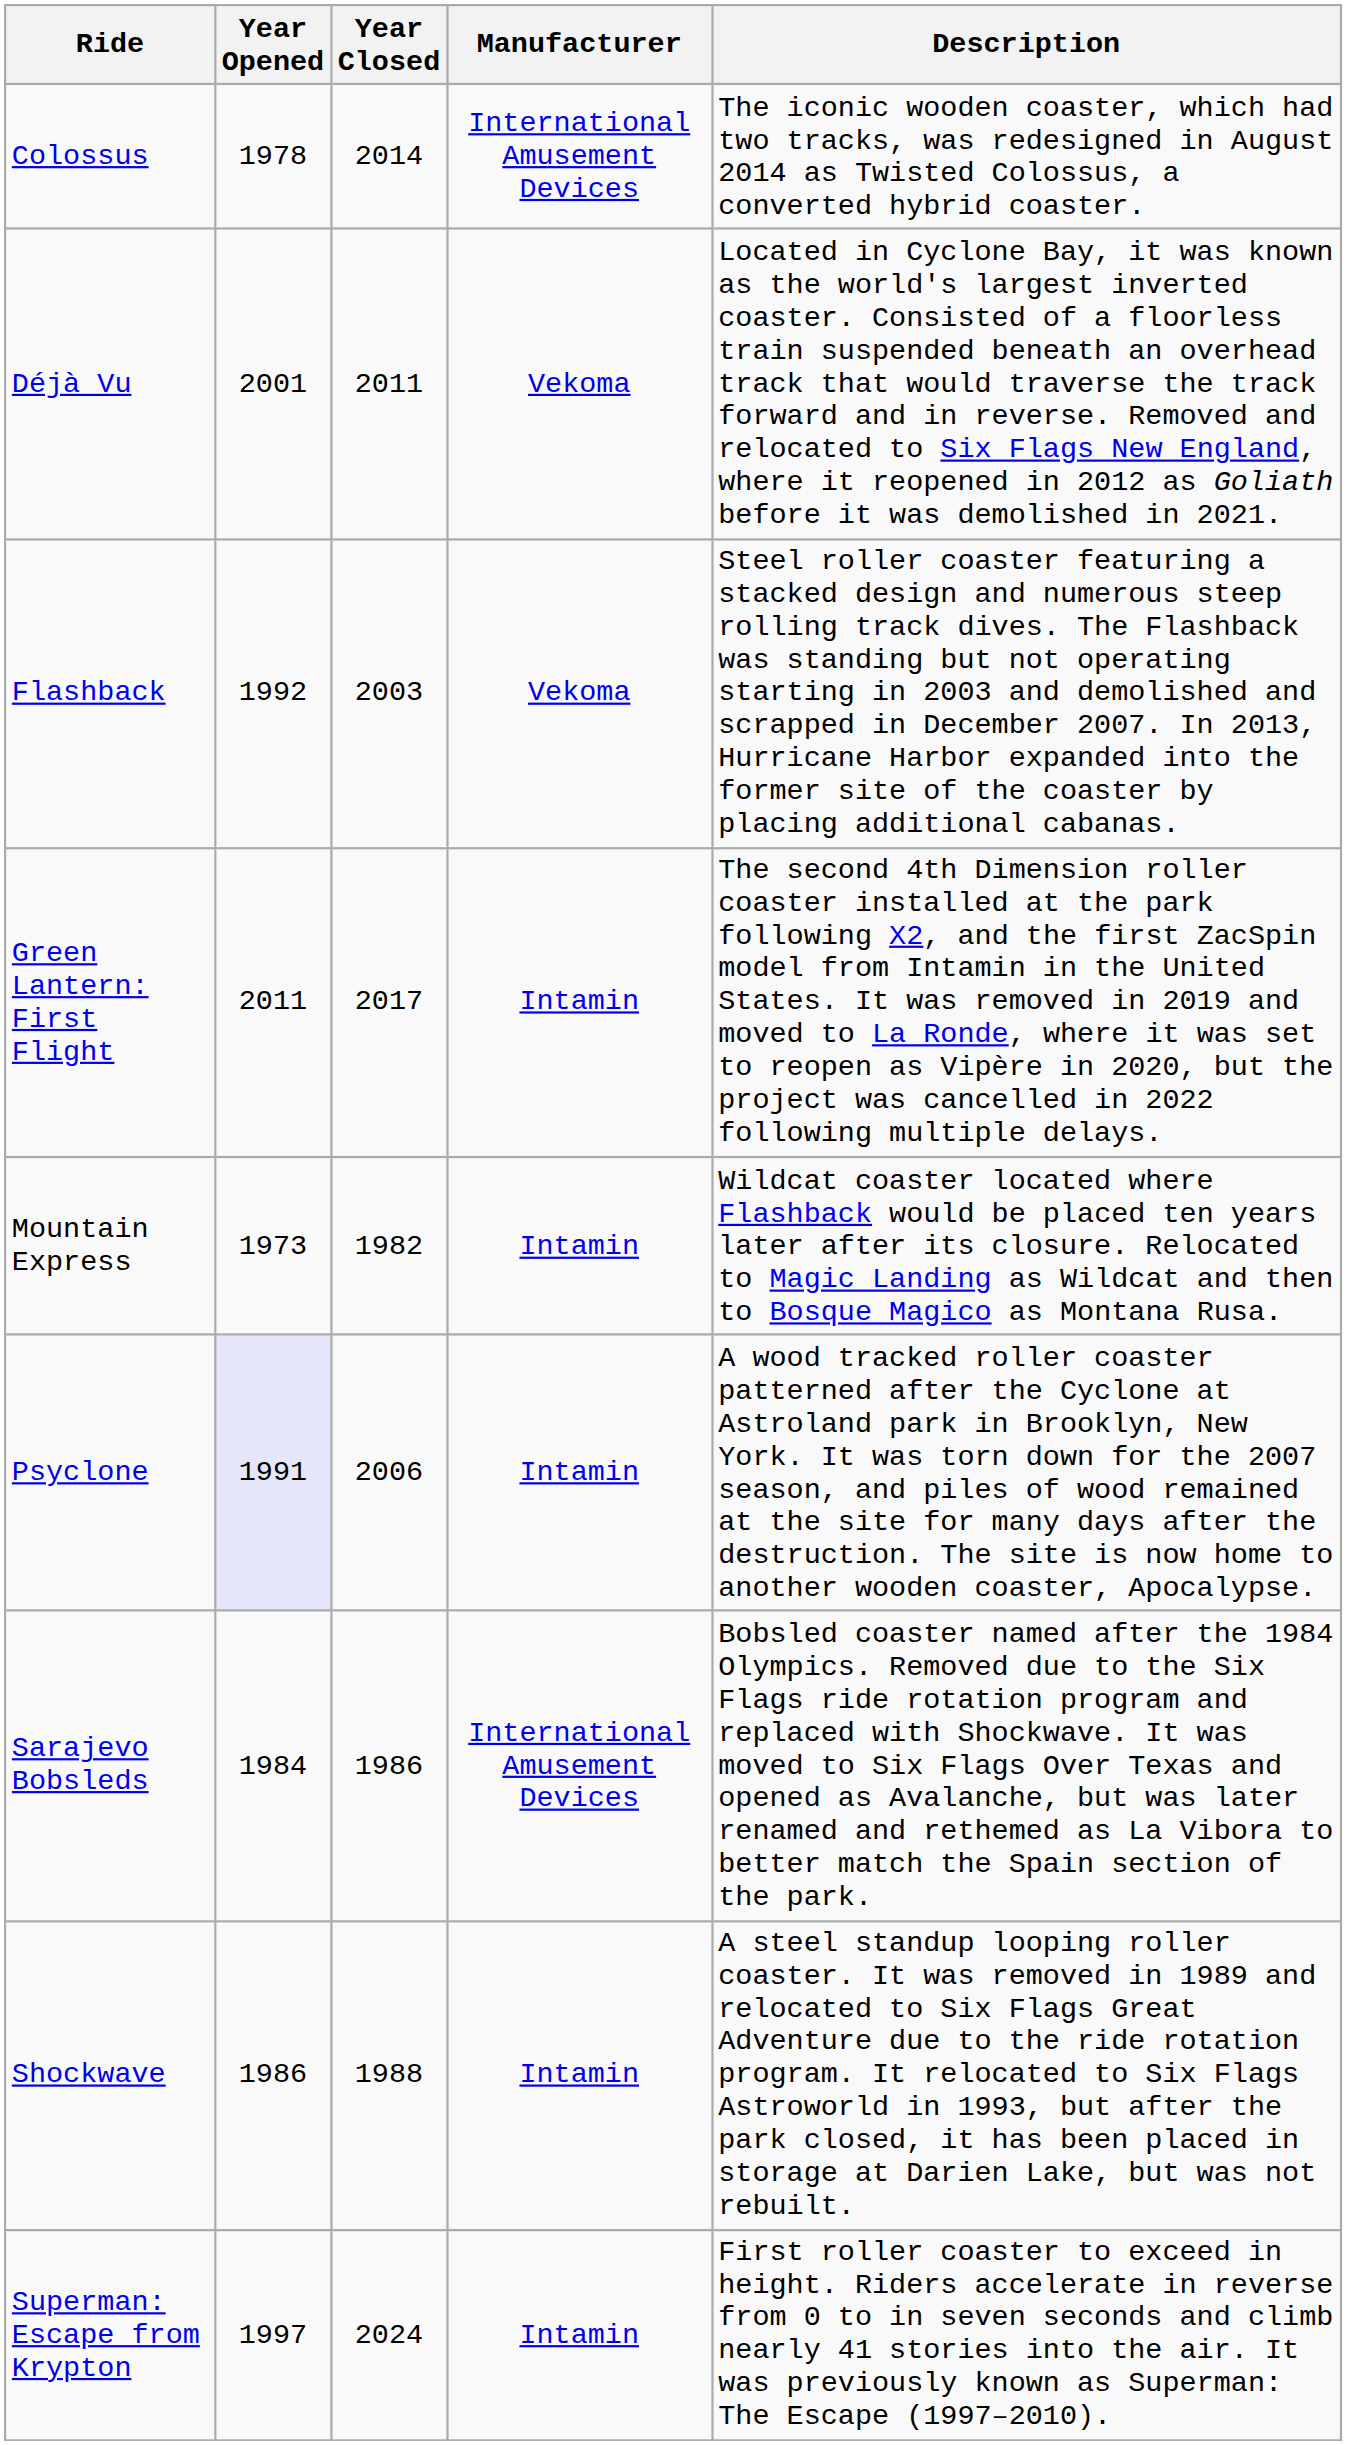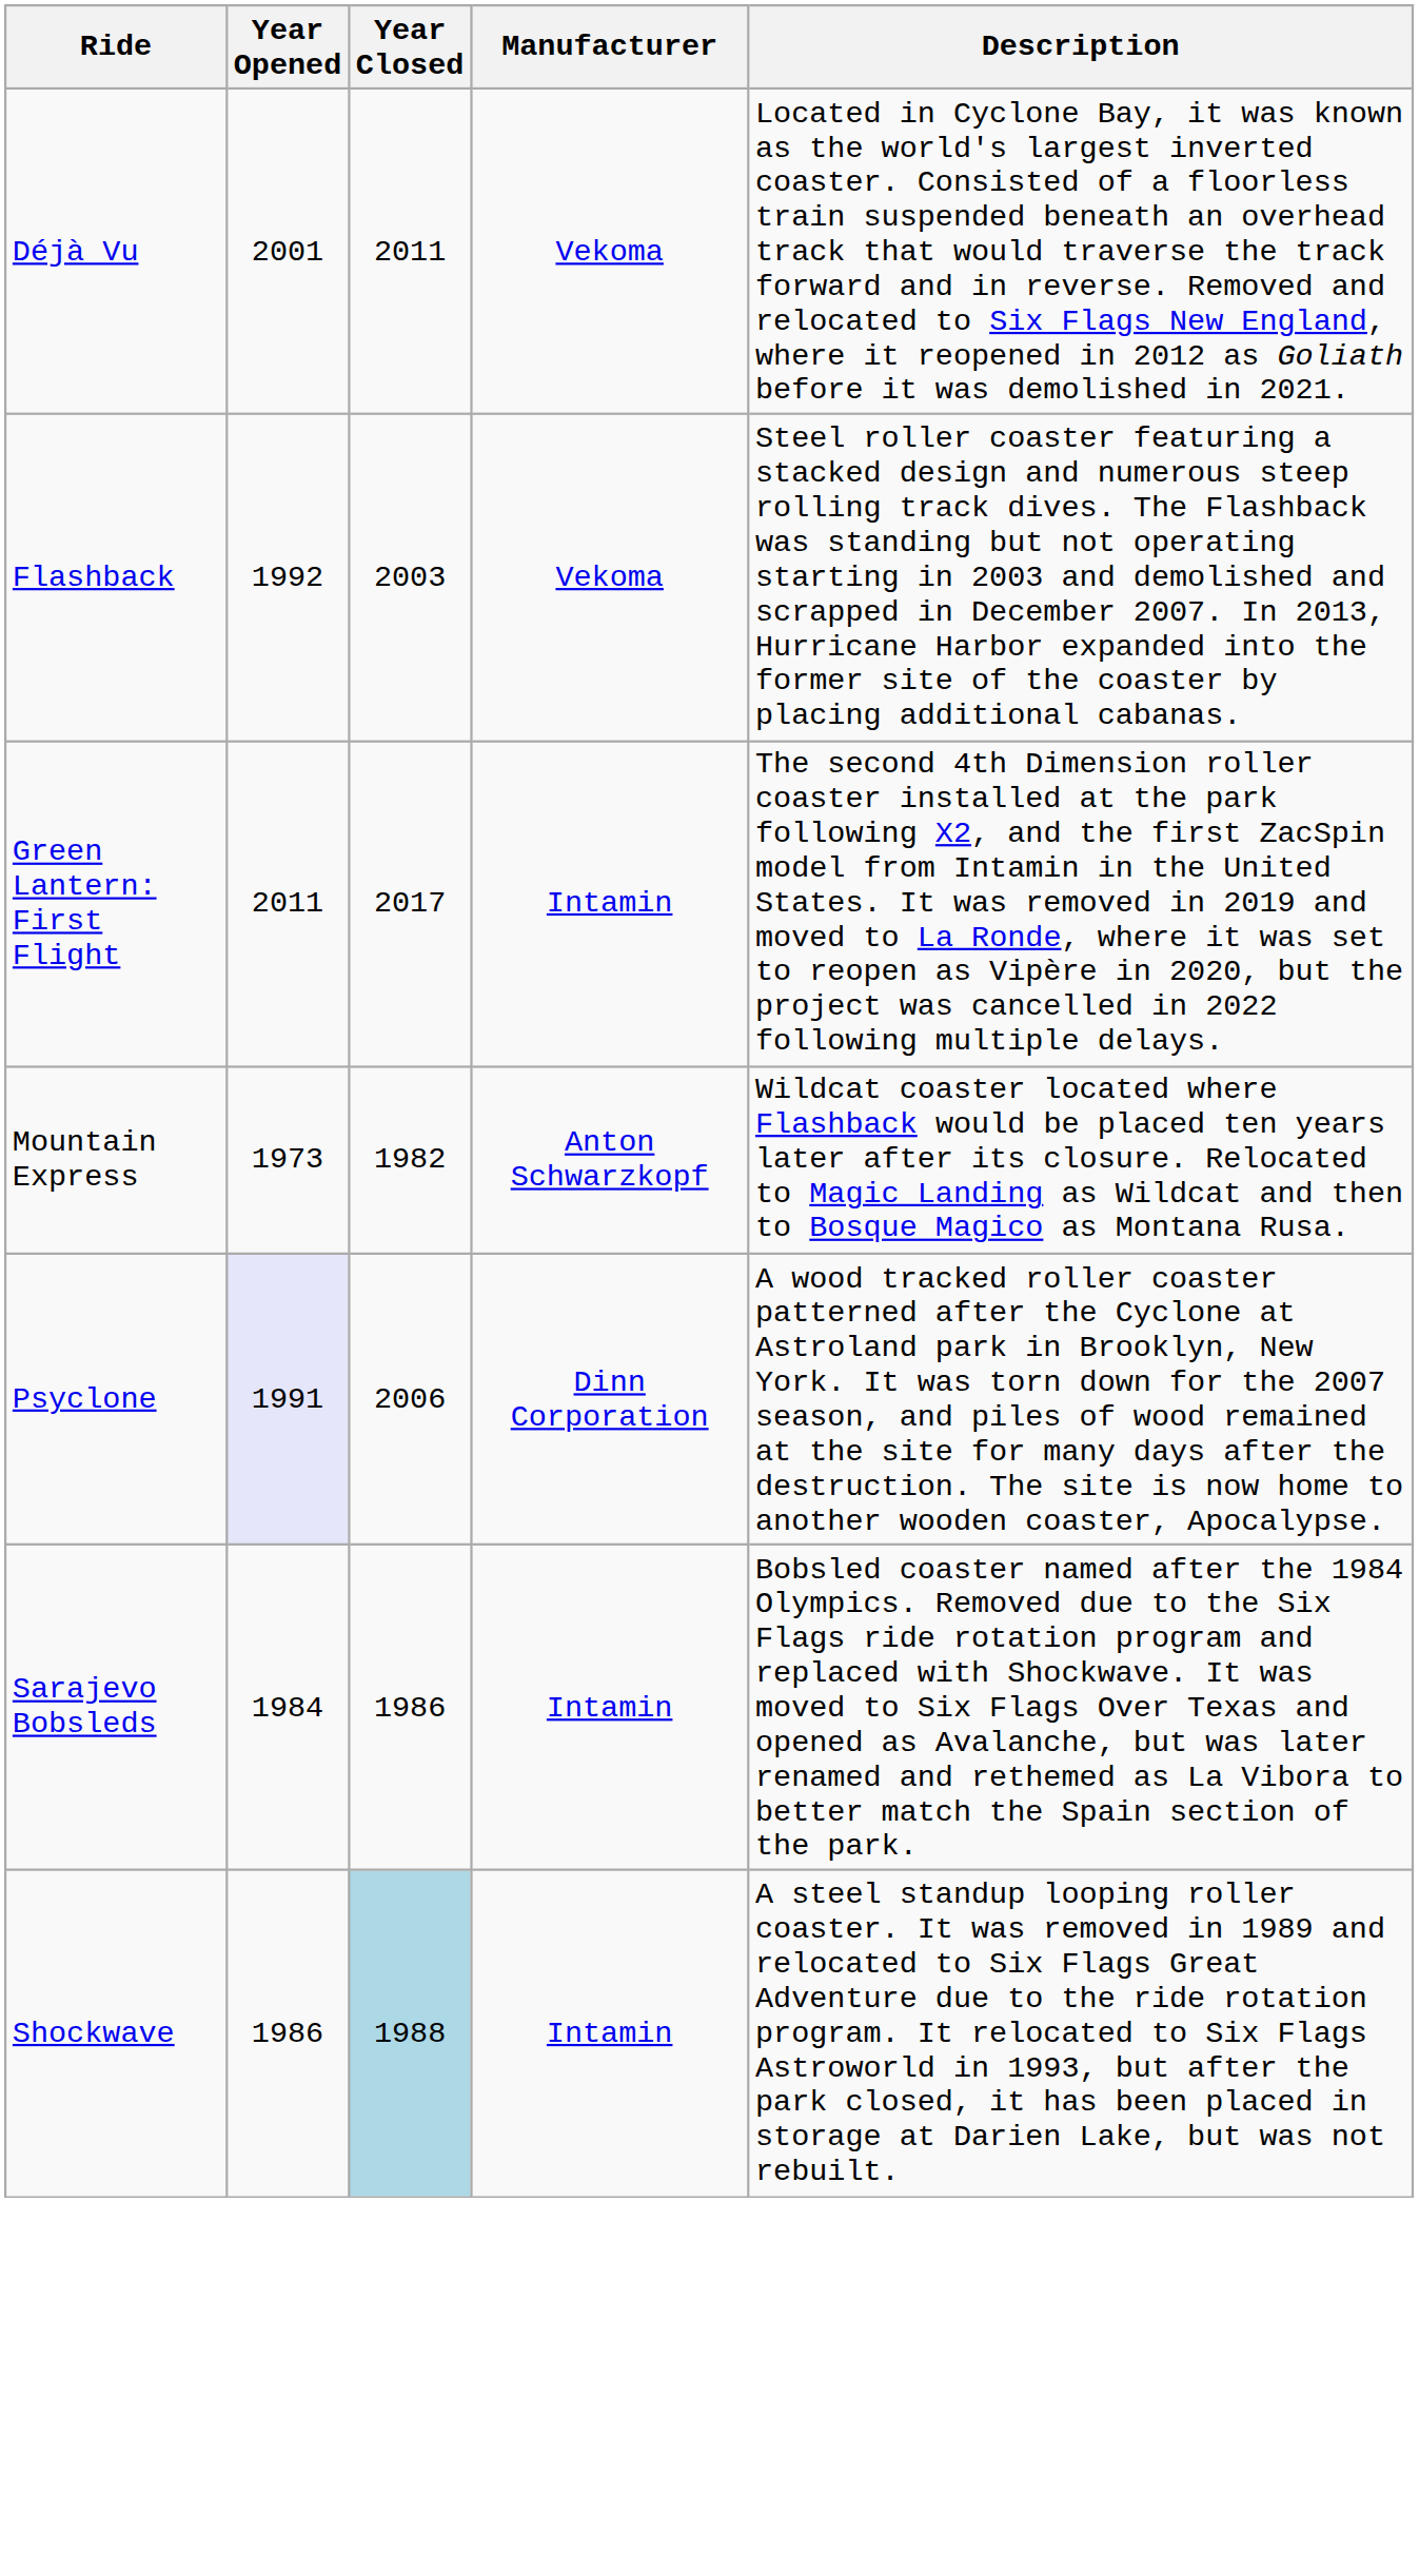 <table class="wikitable sortable">
 <tr>
 <th style="width:16%;">Ride</th>
 <th style="width:7%;">Year Opened</th>
 <th style="width:7%;">Year Closed</th>
 <th style="width:20%;">Manufacturer</th>
 <th style="width:65%;">Description</th>
-</tr>
-<tr>
-<td><a href='#'>Colossus</a></td>
-<td style="text-align:center">1978</td>
-<td style="text-align:center">2014</td>
-<td style="text-align:center"><a href='#'>International Amusement Devices</a></td>
-<td>The iconic wooden coaster, which had two tracks, was redesigned in August 2014 as Twisted Colossus, a converted hybrid coaster.</td>
 </tr>
 <tr>
 <td><a href='#'>Déjà Vu</a></td>
 <td style="text-align:center">2001</td>
 <td style="text-align:center">2011</td>
 <td style="text-align:center"><a href='#'>Vekoma</a></td>
 <td>Located in Cyclone Bay, it was known as the world's largest inverted coaster. Consisted of a floorless train suspended beneath an overhead track that would traverse the track forward and in reverse. Removed and relocated to <a href='#'>Six Flags New England</a>, where it reopened in 2012 as <em>Goliath</em> before it was demolished in 2021.</td>
 </tr>
 <tr>
 <td><a href='#'>Flashback</a></td>
 <td style="text-align:center">1992</td>
 <td style="text-align:center">2003</td>
 <td style="text-align:center"><a href='#'>Vekoma</a></td>
 <td>Steel roller coaster featuring a stacked design and numerous steep rolling track dives. The Flashback was standing but not operating starting in 2003 and demolished and scrapped in December 2007. In 2013, Hurricane Harbor expanded into the former site of the coaster by placing additional cabanas.</td>
 </tr>
 <tr>
 <td><a href='#'>Green Lantern: First Flight</a></td>
 <td style="text-align:center">2011</td>
 <td style="text-align:center">2017</td>
 <td style="text-align:center"><a href='#'>Intamin</a></td>
 <td>The second 4th Dimension roller coaster installed at the park following <a href='#'>X2</a>, and the first ZacSpin model from Intamin in the United States. It was removed in 2019 and moved to <a href='#'>La Ronde</a>, where it was set to reopen as Vipère in 2020, but the project was cancelled in 2022 following multiple delays.</td>
 </tr>
 <tr>
 <td>Mountain Express</td>
 <td style="text-align:center">1973</td>
 <td style="text-align:center">1982</td>
-<td style="text-align:center"><a href='#'>Intamin</a></td>
+<td style="text-align:center"><a href='#'>Anton Schwarzkopf</a></td>
 <td>Wildcat coaster located where <a href='#'>Flashback</a> would be placed ten years later after its closure. Relocated to <a href='#'>Magic Landing</a> as Wildcat and then to <a href='#'>Bosque Magico</a> as Montana Rusa.</td>
 </tr>
 <tr>
 <td><a href='#'>Psyclone</a></td>
 <td style="background: lavender; text-align:center">1991</td>
 <td style="text-align:center">2006</td>
-<td style="text-align:center"><a href='#'>Intamin</a></td>
+<td style="text-align:center"><a href='#'>Dinn Corporation</a></td>
 <td>A wood tracked roller coaster patterned after the Cyclone at Astroland park in Brooklyn, New York. It was torn down for the 2007 season, and piles of wood remained at the site for many days after the destruction. The site is now home to another wooden coaster, Apocalypse.</td>
 </tr>
 <tr>
 <td><a href='#'>Sarajevo Bobsleds</a></td>
 <td style="text-align:center">1984</td>
 <td style="text-align:center">1986</td>
-<td style="text-align:center"><a href='#'>International Amusement Devices</a></td>
+<td style="text-align:center"><a href='#'>Intamin</a></td>
 <td>Bobsled coaster named after the 1984 Olympics. Removed due to the Six Flags ride rotation program and replaced with Shockwave. It was moved to Six Flags Over Texas and opened as Avalanche, but was later renamed and rethemed as La Vibora to better match the Spain section of the park.</td>
 </tr>
 <tr>
 <td><a href='#'>Shockwave</a></td>
 <td style="text-align:center">1986</td>
-<td style="text-align:center">1988</td>
+<td style="background: lightblue; text-align:center">1988</td>
 <td style="text-align:center"><a href='#'>Intamin</a></td>
 <td>A steel standup looping roller coaster. It was removed in 1989 and relocated to Six Flags Great Adventure due to the ride rotation program. It relocated to Six Flags Astroworld in 1993, but after the park closed, it has been placed in storage at Darien Lake, but was not rebuilt.</td>
 </tr>
-<tr>
-<td><a href='#'>Superman: Escape from Krypton</a></td>
-<td style="text-align:center">1997</td>
-<td style="text-align:center">2024</td>
-<td style="text-align:center"><a href='#'>Intamin</a></td>
-<td style="text-align:left;">First roller coaster to exceed  in height. Riders accelerate in reverse from 0 to  in seven seconds and climb nearly 41 stories into the air. It was previously known as Superman: The Escape (1997–2010).</td>
-</tr>
 </table>
